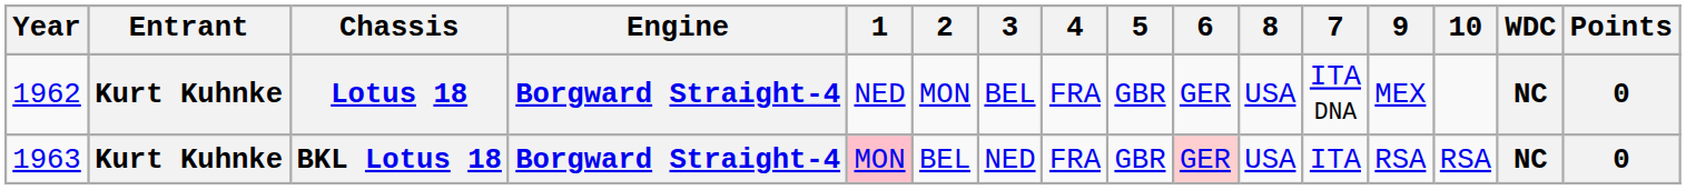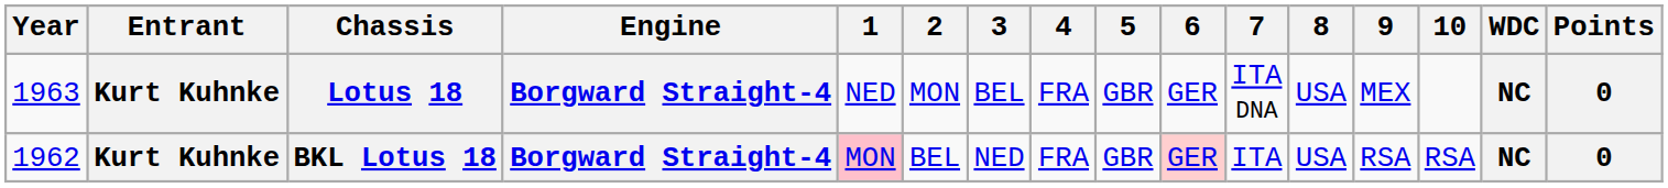 <table class="wikitable" style="text-align:center; font-size:90%">
 <tr>
 <th>Year</th>
 <th>Entrant</th>
 <th>Chassis</th>
 <th>Engine</th>
 <th>1</th>
 <th>2</th>
 <th>3</th>
 <th>4</th>
 <th>5</th>
 <th>6</th>
+<th>7</th>
 <th>8</th>
-<th>7</th>
 <th>9</th>
 <th>10</th>
 <th>WDC</th>
 <th>Points</th>
 </tr>
 <tr>
-<td><a href='#'>1962</a></td>
+<td><a href='#'>1963</a></td>
 <th>Kurt Kuhnke</th>
 <th><a href='#'>Lotus</a> <a href='#'>18</a></th>
 <th><a href='#'>Borgward</a> <a href='#'>Straight-4</a></th>
 <td><a href='#'>NED</a></td>
 <td><a href='#'>MON</a></td>
 <td><a href='#'>BEL</a></td>
 <td><a href='#'>FRA</a></td>
 <td><a href='#'>GBR</a></td>
 <td><a href='#'>GER</a></td>
+<td><a href='#'>ITA</a><br><small>DNA</small></td>
 <td><a href='#'>USA</a></td>
-<td><a href='#'>ITA</a><br><small>DNA</small></td>
 <td><a href='#'>MEX</a></td>
 <td></td>
 <th>NC</th>
 <th>0</th>
 </tr>
 <tr>
-<td><a href='#'>1963</a></td>
+<td><a href='#'>1962</a></td>
 <th>Kurt Kuhnke</th>
 <th>BKL <a href='#'>Lotus</a> <a href='#'>18</a></th>
 <th><a href='#'>Borgward</a> <a href='#'>Straight-4</a></th>
 <td style="background: pink;"><a href='#'>MON</a></td>
 <td><a href='#'>BEL</a></td>
 <td><a href='#'>NED</a></td>
 <td><a href='#'>FRA</a></td>
 <td><a href='#'>GBR</a></td>
 <td style="background:#FFCFCF;"><a href='#'>GER</a><br></td>
+<td><a href='#'>ITA</a></td>
 <td><a href='#'>USA</a></td>
-<td><a href='#'>ITA</a></td>
 <td><a href='#'>RSA</a></td>
 <td><a href='#'>RSA</a></td>
 <th>NC</th>
 <th>0</th>
 </tr>
 </table>
